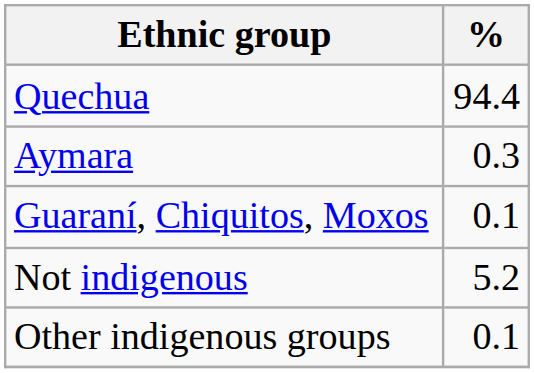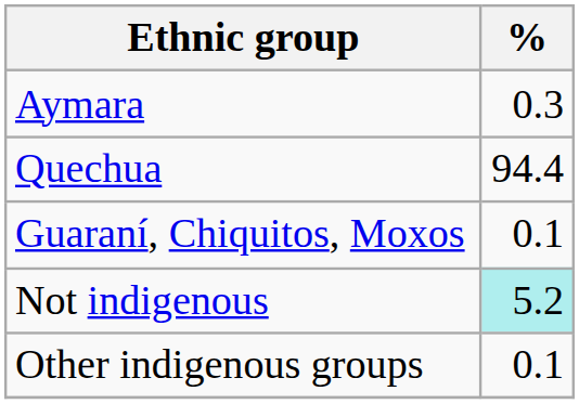 <table class="wikitable" border="1" style="width:25%;" border="1">
 <tr bgcolor=#EFEFEF>
 <th><strong>Ethnic group</strong></th>
 <th><strong>%</strong></th>
 </tr>
 <tr>
+<td><a href='#'>Aymara</a></td>
+<td align="right">0.3</td>
+</tr>
+<tr>
 <td><a href='#'>Quechua</a></td>
 <td align="right">94.4</td>
-</tr>
-<tr>
-<td><a href='#'>Aymara</a></td>
-<td align="right">0.3</td>
 </tr>
 <tr>
 <td><a href='#'>Guaraní</a>, <a href='#'>Chiquitos</a>, <a href='#'>Moxos</a></td>
 <td align="right">0.1</td>
 </tr>
 <tr>
 <td>Not <a href='#'>indigenous</a></td>
-<td align="right">5.2</td>
+<td align="right" style="background: paleturquoise;">5.2</td>
 </tr>
 <tr>
 <td>Other indigenous groups</td>
 <td align="right">0.1</td>
 </tr>
 <tr>
 </tr>
 </table>
